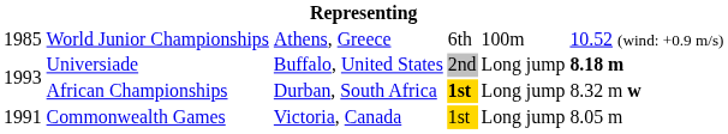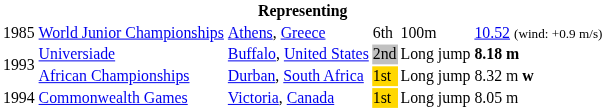 <table>
 <tr>
 <th colspan="6">Representing </th>
 </tr>
 <tr>
 <td>1985</td>
 <td><a href='#'>World Junior Championships</a></td>
 <td><a href='#'>Athens</a>, <a href='#'>Greece</a></td>
 <td>6th</td>
 <td>100m</td>
 <td><a href='#'>10.52</a> <small>(wind: +0.9 m/s)</small></td>
 </tr>
 <tr>
 <td rowspan=2>1993</td>
 <td><a href='#'>Universiade</a></td>
 <td><a href='#'>Buffalo</a>, <a href='#'>United States</a></td>
 <td bgcolor="silver">2nd</td>
 <td>Long jump</td>
 <td><strong>8.18 m</strong></td>
 </tr>
 <tr>
 <td><a href='#'>African Championships</a></td>
 <td><a href='#'>Durban</a>, <a href='#'>South Africa</a></td>
-<td bgcolor="gold"><strong>1st</strong></td>
+<td bgcolor="gold">1st</td>
 <td>Long jump</td>
 <td>8.32 m <strong>w</strong></td>
 </tr>
 <tr>
-<td>1991</td>
+<td>1994</td>
 <td><a href='#'>Commonwealth Games</a></td>
 <td><a href='#'>Victoria</a>, <a href='#'>Canada</a></td>
 <td bgcolor="gold">1st</td>
 <td>Long jump</td>
 <td>8.05 m</td>
 </tr>
 </table>
